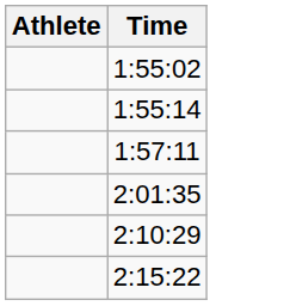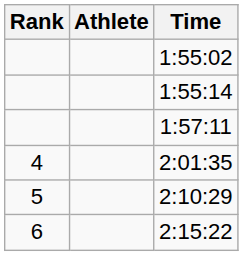 <table class="wikitable sortable"  style="text-align:center">
 <tr>
+<th>Rank</th>
 <th>Athlete</th>
 <th>Time</th>
 </tr>
 <tr>
+<td></td>
 <td align="left"></td>
 <td>1:55:02</td>
 </tr>
 <tr>
+<td></td>
 <td align="left"></td>
 <td>1:55:14</td>
 </tr>
 <tr>
+<td></td>
 <td align="left"></td>
 <td>1:57:11</td>
 </tr>
 <tr>
+<td>4</td>
 <td align="left"></td>
 <td>2:01:35</td>
 </tr>
 <tr>
+<td>5</td>
 <td align="left"></td>
 <td>2:10:29</td>
 </tr>
 <tr>
+<td>6</td>
 <td align="left"></td>
 <td>2:15:22</td>
 </tr>
 </table>
